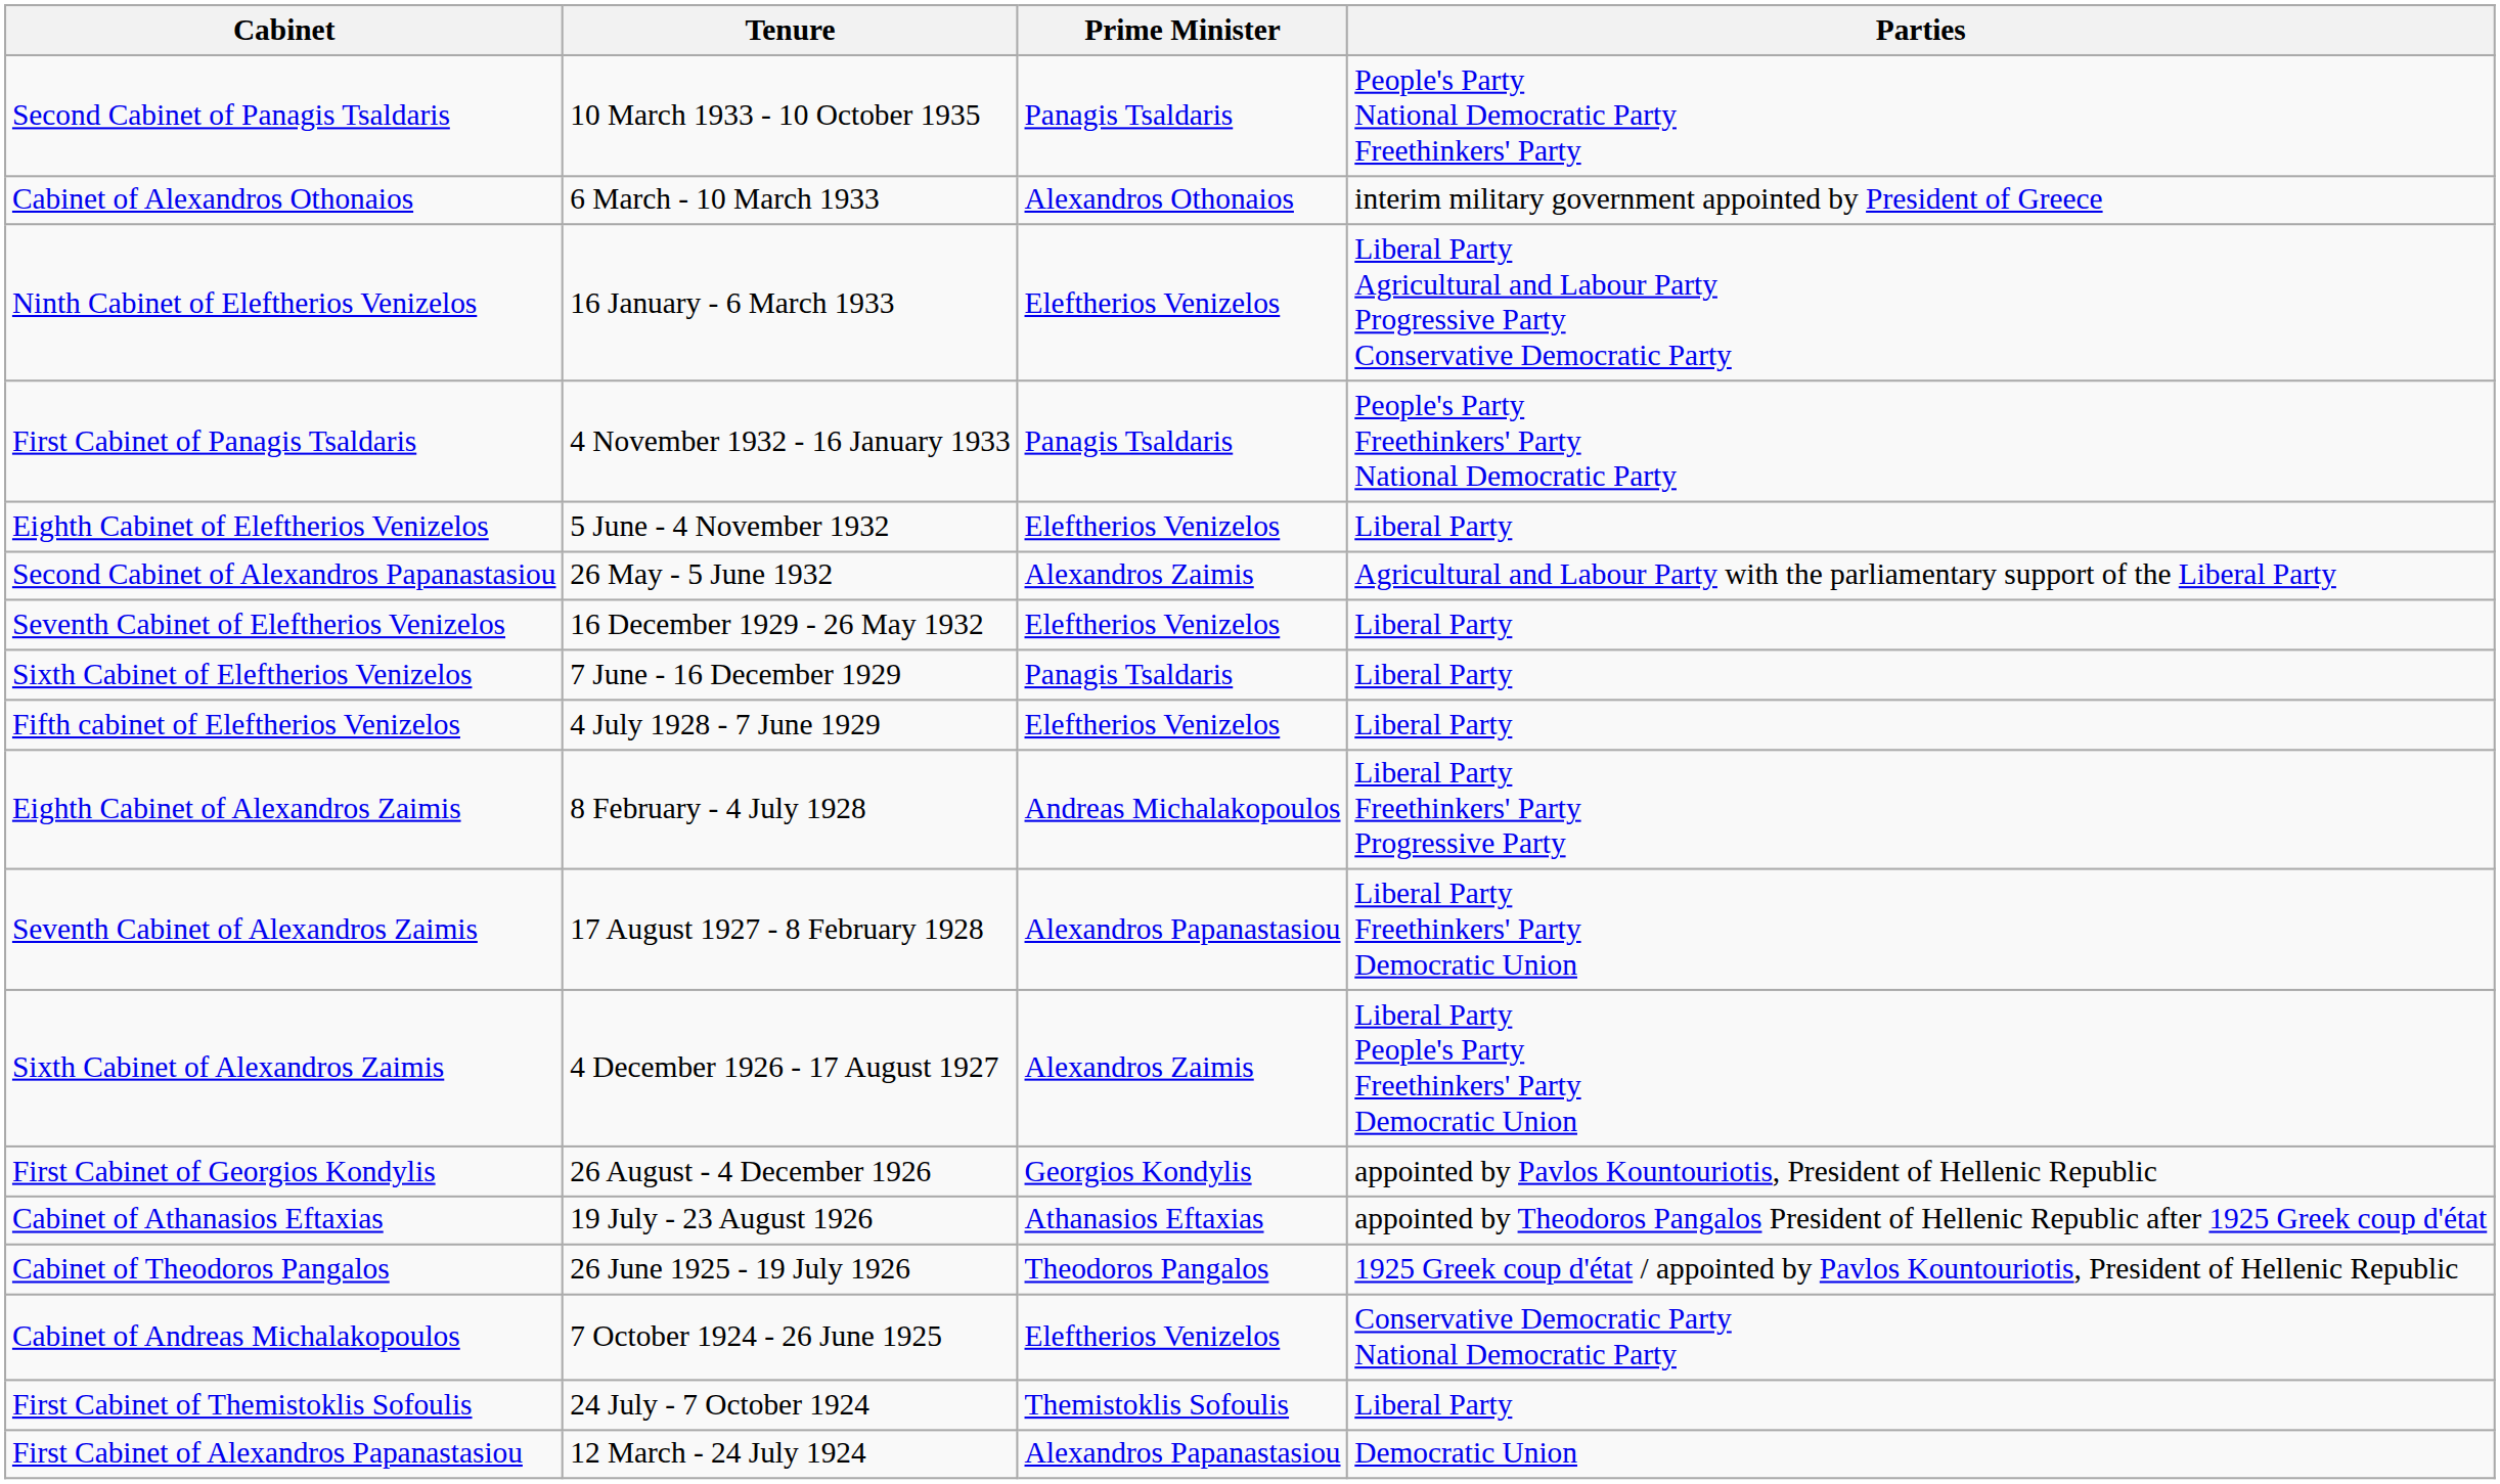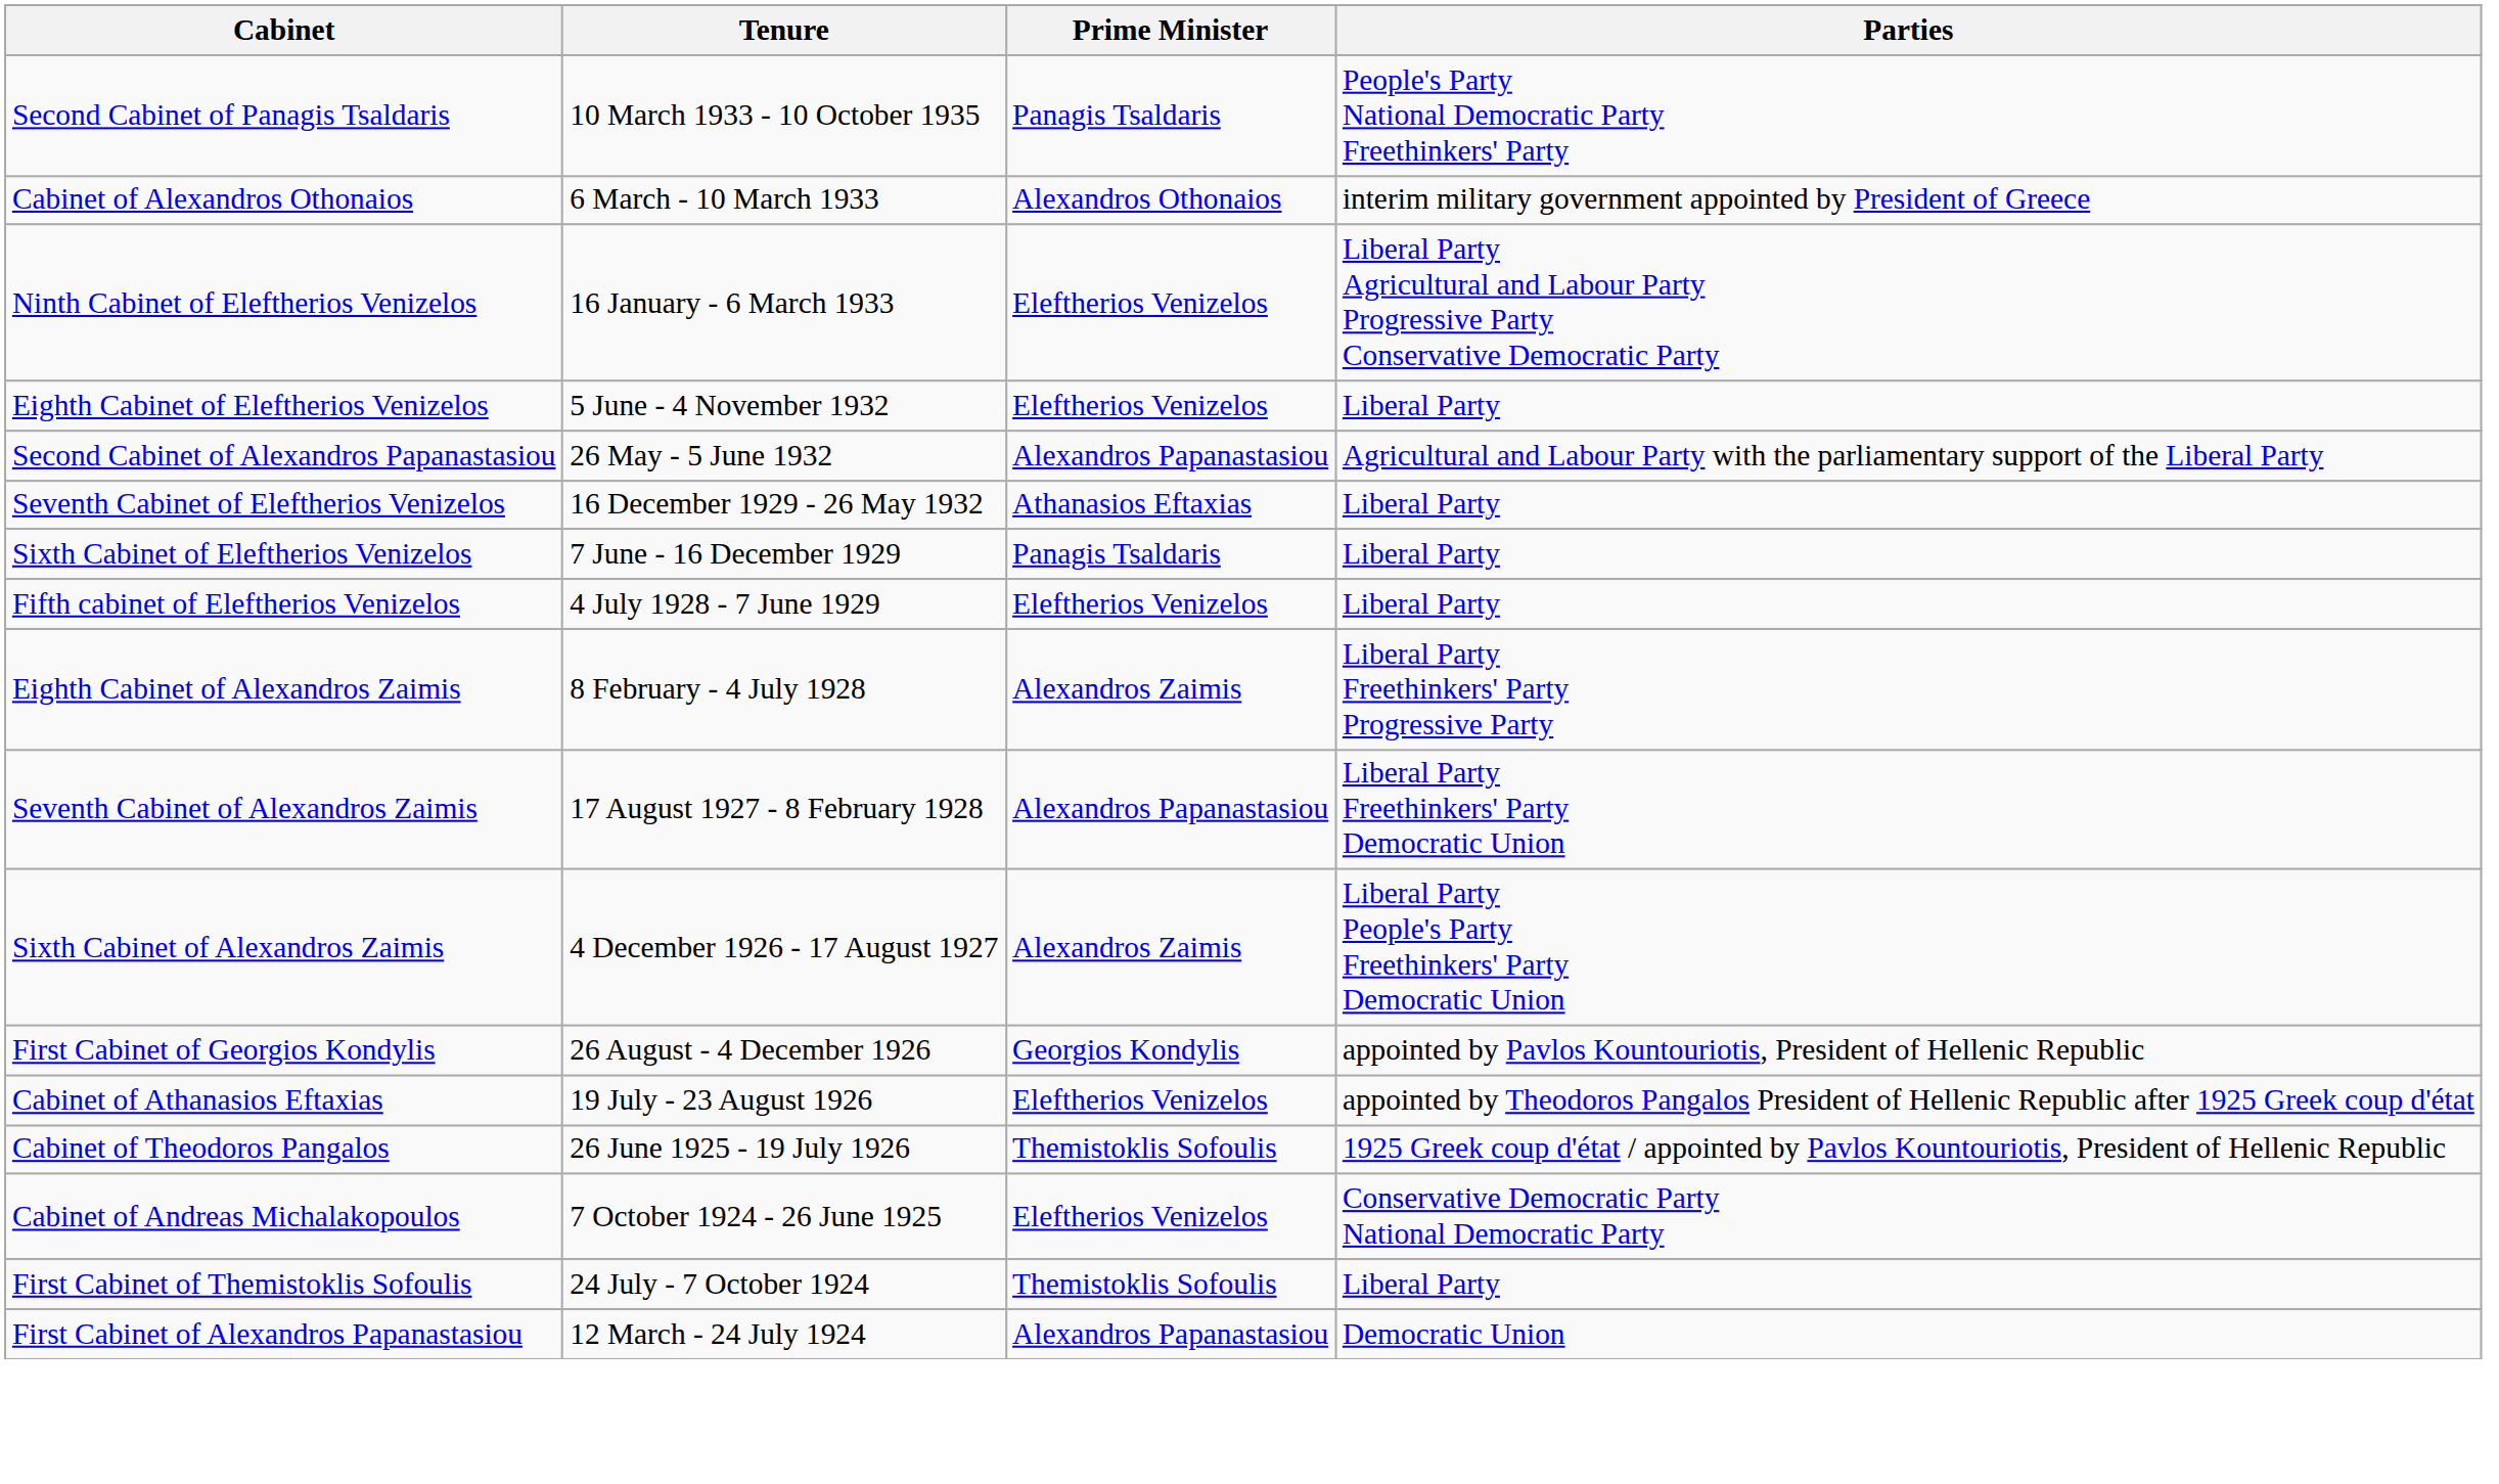 <table class="wikitable" style="font-size: 90%;">
 <tr>
 <th>Cabinet</th>
 <th>Tenure</th>
 <th>Prime Minister</th>
 <th>Parties</th>
 </tr>
 <tr>
 <td><a href='#'>Second Cabinet of Panagis Tsaldaris</a></td>
 <td>10 March 1933 - 10 October 1935</td>
 <td><a href='#'>Panagis Tsaldaris</a></td>
 <td><a href='#'>People's Party</a> <br><a href='#'>National Democratic Party</a><br><a href='#'>Freethinkers' Party</a></td>
 </tr>
 <tr>
 <td><a href='#'>Cabinet of Alexandros Othonaios</a></td>
 <td>6 March - 10 March 1933</td>
 <td><a href='#'>Alexandros Othonaios</a></td>
 <td>interim military government appointed by <a href='#'>President of Greece</a></td>
 </tr>
 <tr>
 <td><a href='#'>Ninth Cabinet of Eleftherios Venizelos</a></td>
 <td>16 January - 6 March 1933</td>
 <td><a href='#'>Eleftherios Venizelos</a></td>
 <td><a href='#'>Liberal Party</a><br><a href='#'>Agricultural and Labour Party</a><br><a href='#'>Progressive Party</a><br><a href='#'>Conservative Democratic Party</a></td>
 </tr>
 <tr>
-<td><a href='#'>First Cabinet of Panagis Tsaldaris</a></td>
-<td>4 November 1932 - 16 January 1933</td>
-<td><a href='#'>Panagis Tsaldaris</a></td>
-<td><a href='#'>People's Party</a> <br><a href='#'>Freethinkers' Party</a><br><a href='#'>National Democratic Party</a></td>
-</tr>
-<tr>
 <td><a href='#'>Eighth Cabinet of Eleftherios Venizelos</a></td>
 <td>5 June - 4 November 1932</td>
 <td><a href='#'>Eleftherios Venizelos</a></td>
 <td><a href='#'>Liberal Party</a></td>
 </tr>
 <tr>
 <td><a href='#'>Second Cabinet of Alexandros Papanastasiou</a></td>
 <td>26 May - 5 June 1932</td>
-<td><a href='#'>Alexandros Zaimis</a></td>
+<td><a href='#'>Alexandros Papanastasiou</a></td>
 <td><a href='#'>Agricultural and Labour Party</a> with the parliamentary support of the <a href='#'>Liberal Party</a></td>
 </tr>
 <tr>
 <td><a href='#'>Seventh Cabinet of Eleftherios Venizelos</a></td>
 <td>16 December 1929 - 26 May 1932</td>
-<td><a href='#'>Eleftherios Venizelos</a></td>
+<td><a href='#'>Athanasios Eftaxias</a></td>
 <td><a href='#'>Liberal Party</a></td>
 </tr>
 <tr>
 <td><a href='#'>Sixth Cabinet of Eleftherios Venizelos</a></td>
 <td>7 June - 16 December 1929</td>
 <td><a href='#'>Panagis Tsaldaris</a></td>
 <td><a href='#'>Liberal Party</a></td>
 </tr>
 <tr>
 <td><a href='#'>Fifth cabinet of Eleftherios Venizelos</a></td>
 <td>4 July 1928 - 7 June 1929</td>
 <td><a href='#'>Eleftherios Venizelos</a></td>
 <td><a href='#'>Liberal Party</a></td>
 </tr>
 <tr>
 <td><a href='#'>Eighth Cabinet of Alexandros Zaimis</a></td>
 <td>8 February - 4 July 1928</td>
-<td><a href='#'>Andreas Michalakopoulos</a></td>
+<td><a href='#'>Alexandros Zaimis</a></td>
 <td><a href='#'>Liberal Party</a><br><a href='#'>Freethinkers' Party</a><br><a href='#'>Progressive Party</a></td>
 </tr>
 <tr>
 <td><a href='#'>Seventh Cabinet of Alexandros Zaimis</a></td>
 <td>17 August 1927 - 8 February 1928</td>
 <td><a href='#'>Alexandros Papanastasiou</a></td>
 <td><a href='#'>Liberal Party</a><br><a href='#'>Freethinkers' Party</a><br><a href='#'>Democratic Union</a></td>
 </tr>
 <tr>
 <td><a href='#'>Sixth Cabinet of Alexandros Zaimis</a></td>
 <td>4 December 1926 - 17 August 1927</td>
 <td><a href='#'>Alexandros Zaimis</a></td>
 <td><a href='#'>Liberal Party</a><br><a href='#'>People's Party</a> <br><a href='#'>Freethinkers' Party</a><br><a href='#'>Democratic Union</a></td>
 </tr>
 <tr>
 <td><a href='#'>First Cabinet of Georgios Kondylis</a></td>
 <td>26 August - 4 December 1926</td>
 <td><a href='#'>Georgios Kondylis</a></td>
 <td>appointed by <a href='#'>Pavlos Kountouriotis</a>, President of Hellenic Republic</td>
 </tr>
 <tr>
 <td><a href='#'>Cabinet of Athanasios Eftaxias</a></td>
 <td>19 July - 23 August 1926</td>
-<td><a href='#'>Athanasios Eftaxias</a></td>
+<td><a href='#'>Eleftherios Venizelos</a></td>
 <td>appointed by <a href='#'>Theodoros Pangalos</a> President of Hellenic Republic after <a href='#'>1925 Greek coup d'état</a></td>
 </tr>
 <tr>
 <td><a href='#'>Cabinet of Theodoros Pangalos</a></td>
 <td>26 June 1925 - 19 July 1926</td>
-<td><a href='#'>Theodoros Pangalos</a></td>
+<td><a href='#'>Themistoklis Sofoulis</a></td>
 <td><a href='#'>1925 Greek coup d'état</a> / appointed by <a href='#'>Pavlos Kountouriotis</a>, President of Hellenic Republic</td>
 </tr>
 <tr>
 <td><a href='#'>Cabinet of Andreas Michalakopoulos</a></td>
 <td>7 October 1924 - 26 June 1925</td>
 <td><a href='#'>Eleftherios Venizelos</a></td>
 <td><a href='#'>Conservative Democratic Party</a><br><a href='#'>National Democratic Party</a></td>
 </tr>
 <tr>
 <td><a href='#'>First Cabinet of Themistoklis Sofoulis</a></td>
 <td>24 July - 7 October 1924</td>
 <td><a href='#'>Themistoklis Sofoulis</a></td>
 <td><a href='#'>Liberal Party</a></td>
 </tr>
 <tr>
 <td><a href='#'>First Cabinet of Alexandros Papanastasiou</a></td>
 <td>12 March - 24 July 1924</td>
 <td><a href='#'>Alexandros Papanastasiou</a></td>
 <td><a href='#'>Democratic Union</a></td>
 </tr>
 </table>
